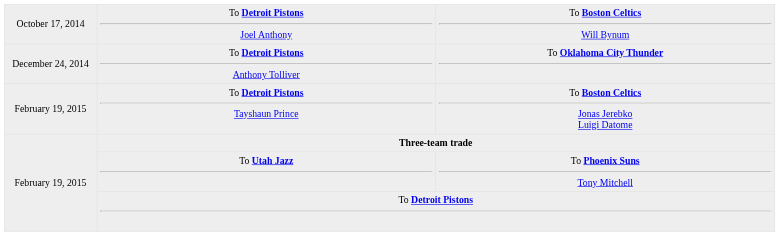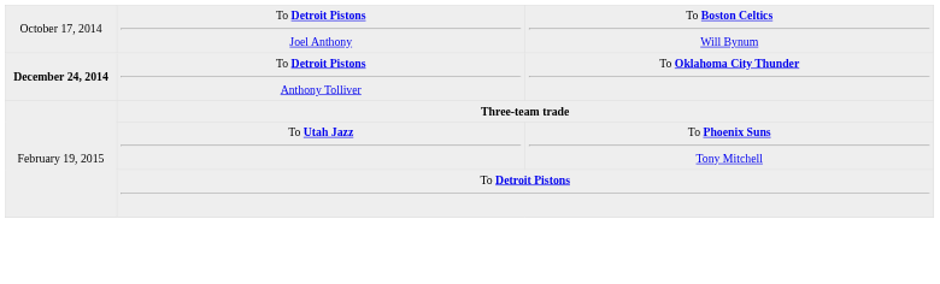 <table border=1 style="border-collapse:collapse; text-align: center; width: 100%" bordercolor="#DFDFDF"  cellpadding="5">
 <tr bgcolor="eeeeee">
 <td style="width:12%">October 17, 2014</td>
 <td style="width:44%" valign="top">To <strong><a href='#'>Detroit Pistons</a></strong><hr><a href='#'>Joel Anthony</a></td>
 <td style="width:44%" valign="top">To <strong><a href='#'>Boston Celtics</a></strong><hr><a href='#'>Will Bynum</a></td>
 </tr>
 <tr bgcolor="eeeeee">
-<td style="width:12%">December 24, 2014</td>
+<td style="width:12%"><strong>December 24, 2014</strong></td>
 <td style="width:44%" valign="top">To <strong><a href='#'>Detroit Pistons</a></strong><hr><a href='#'>Anthony Tolliver</a></td>
 <td style="width:30%" valign="top">To <strong><a href='#'>Oklahoma City Thunder</a></strong><hr><br></td>
-</tr>
-<tr bgcolor="eeeeee">
-<td style="width:12%">February 19, 2015</td>
-<td style="width:44%" valign="top">To <strong><a href='#'>Detroit Pistons</a></strong><hr><a href='#'>Tayshaun Prince</a></td>
-<td style="width:44%" valign="top">To <strong><a href='#'>Boston Celtics</a></strong><hr><a href='#'>Jonas Jerebko</a><br><a href='#'>Luigi Datome</a></td>
 </tr>
 <tr bgcolor="#eee">
 <td style="width:12%" rowspan="3">February 19, 2015</td>
 <td style="width:30%" valign="top" colspan="2"><strong>Three-team trade</strong></td>
 </tr>
 <tr bgcolor="#eee">
 <td style="width:30%" valign="top">To <strong><a href='#'>Utah Jazz</a></strong><hr><br></td>
 <td style="width:44%" valign="top">To <strong><a href='#'>Phoenix Suns</a></strong><hr><a href='#'>Tony Mitchell</a></td>
 </tr>
 <tr bgcolor="#eee">
 <td style="width:30%" valign="top" colspan="2">To <strong><a href='#'>Detroit Pistons</a></strong><hr><br></td>
 </tr>
 </table>
